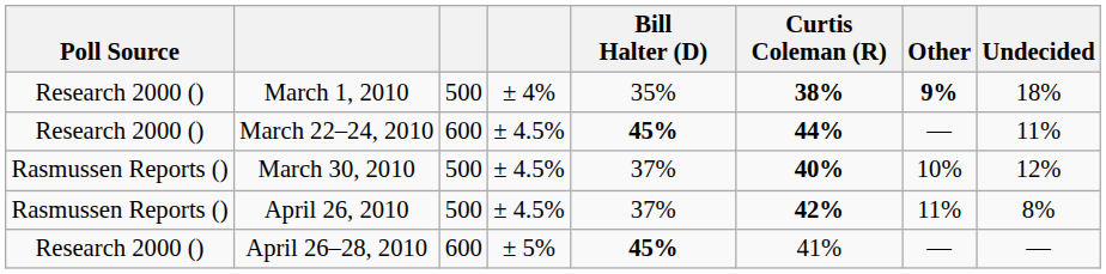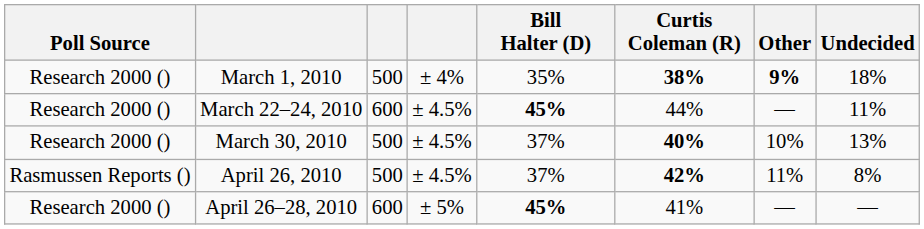 <table class="wikitable" style="text-align:center">
 <tr valign=bottom>
 <th>Poll Source</th>
 <th></th>
 <th></th>
 <th></th>
 <th style="width:100px;">Bill<br>Halter (D)</th>
 <th style="width:100px;">Curtis<br>Coleman (R)</th>
 <th>Other</th>
 <th>Undecided</th>
 </tr>
 <tr>
 <td>Research 2000 ()</td>
 <td>March 1, 2010</td>
 <td>500</td>
 <td>± 4%</td>
 <td>35%</td>
 <td><strong>38%</strong></td>
 <td><strong>9%</strong></td>
 <td>18%</td>
 </tr>
 <tr>
 <td>Research 2000 ()</td>
 <td>March 22–24, 2010</td>
 <td>600</td>
 <td>± 4.5%</td>
 <td><strong>45%</strong></td>
-<td><strong>44%</strong></td>
+<td>44%</td>
 <td>—</td>
 <td>11%</td>
 </tr>
 <tr>
-<td>Rasmussen Reports ()</td>
+<td>Research 2000 ()</td>
 <td>March 30, 2010</td>
 <td>500</td>
 <td>± 4.5%</td>
 <td>37%</td>
 <td><strong>40%</strong></td>
 <td>10%</td>
-<td>12%</td>
+<td>13%</td>
 </tr>
 <tr>
 <td>Rasmussen Reports ()</td>
 <td>April 26, 2010</td>
 <td>500</td>
 <td>± 4.5%</td>
 <td>37%</td>
 <td><strong>42%</strong></td>
 <td>11%</td>
 <td>8%</td>
 </tr>
 <tr>
 <td>Research 2000 ()</td>
 <td>April 26–28, 2010</td>
 <td>600</td>
 <td>± 5%</td>
 <td><strong>45%</strong></td>
 <td>41%</td>
 <td>—</td>
 <td>—</td>
 </tr>
 </table>
